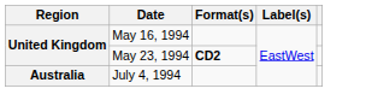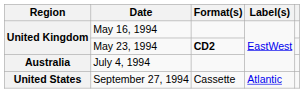 <table class="wikitable plainrowheaders">
 <tr>
 <th scope="col">Region</th>
 <th scope="col">Date</th>
 <th scope="col">Format(s)</th>
 <th scope="col">Label(s)</th>
 <th scope="col"></th>
 </tr>
 <tr>
 <th scope="row" rowspan="2">United Kingdom</th>
 <td>May 16, 1994</td>
 <td></td>
 <td rowspan="3"><a href='#'>EastWest</a></td>
 <td></td>
 </tr>
 <tr>
 <td>May 23, 1994</td>
 <td><strong>CD2</strong></td>
 <td></td>
 </tr>
 <tr>
 <th scope="row">Australia</th>
 <td>July 4, 1994</td>
 <td></td>
 <td></td>
 </tr>
+<tr>
+<th scope="row">United States</th>
+<td>September 27, 1994</td>
+<td>Cassette</td>
+<td><a href='#'>Atlantic</a></td>
+<td></td>
+</tr>
 </table>
